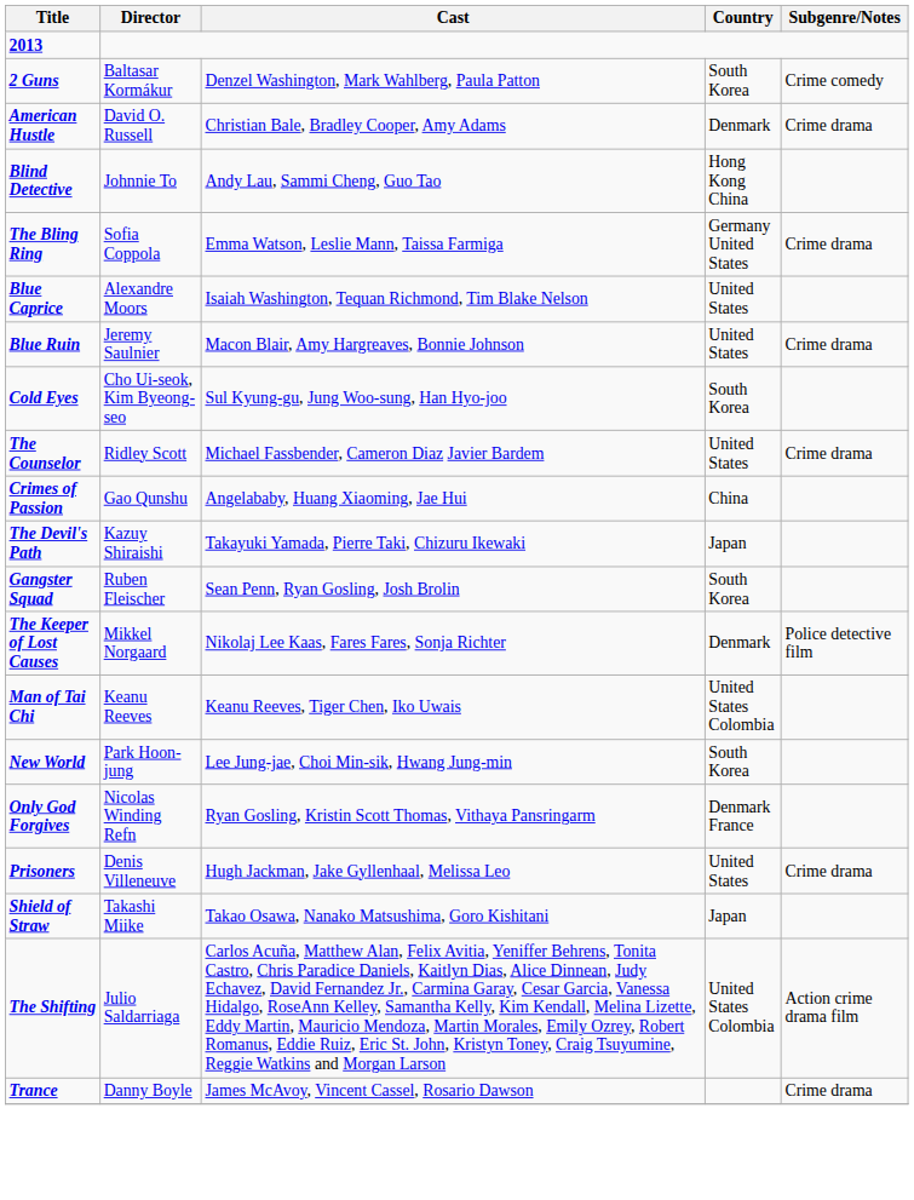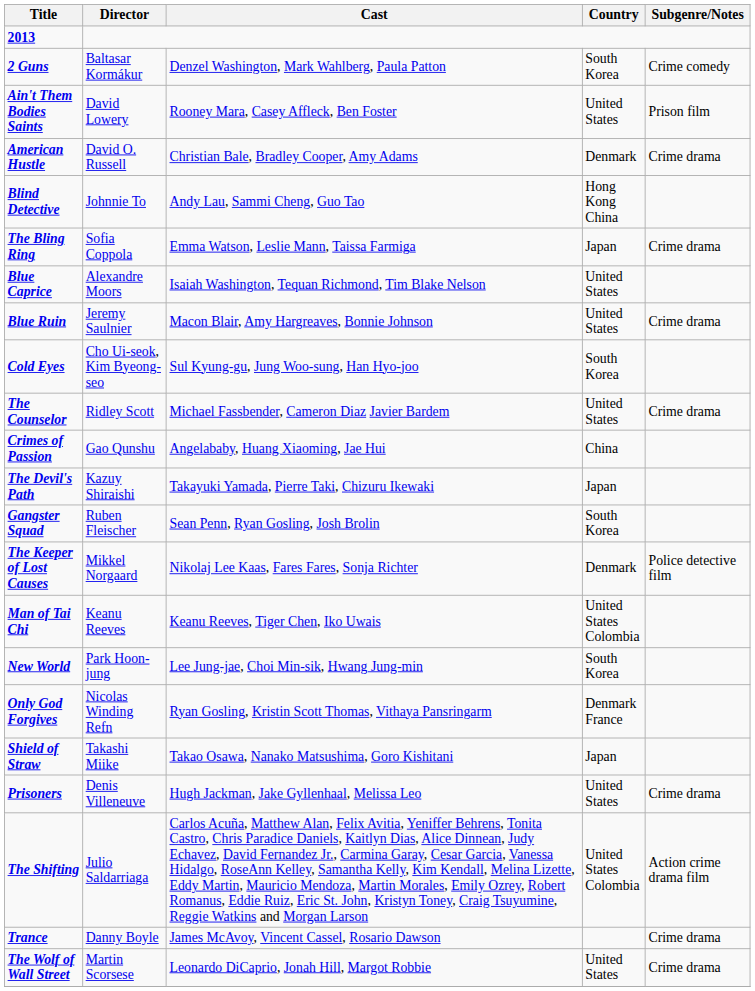 <table class="wikitable">
 <tr>
 <th>Title</th>
 <th>Director</th>
 <th>Cast</th>
 <th>Country</th>
 <th>Subgenre/Notes</th>
 </tr>
 <tr>
 <td><strong><a href='#'>2013</a></strong></td>
 </tr>
 <tr>
 <td><strong><em><a href='#'>2 Guns</a></em></strong></td>
 <td><a href='#'>Baltasar Kormákur</a></td>
 <td><a href='#'>Denzel Washington</a>, <a href='#'>Mark Wahlberg</a>, <a href='#'>Paula Patton</a></td>
 <td>South Korea</td>
 <td>Crime comedy</td>
 </tr>
 <tr>
+<td><strong><em><a href='#'>Ain't Them Bodies Saints</a></em></strong></td>
+<td><a href='#'>David Lowery</a></td>
+<td><a href='#'>Rooney Mara</a>, <a href='#'>Casey Affleck</a>, <a href='#'>Ben Foster</a></td>
+<td>United States</td>
+<td>Prison film</td>
+</tr>
+<tr>
 <td><strong><em><a href='#'>American Hustle</a></em></strong></td>
 <td><a href='#'>David O. Russell</a></td>
 <td><a href='#'>Christian Bale</a>, <a href='#'>Bradley Cooper</a>, <a href='#'>Amy Adams</a></td>
 <td>Denmark</td>
 <td>Crime drama</td>
 </tr>
 <tr>
 <td><strong><em><a href='#'>Blind Detective</a></em></strong></td>
 <td><a href='#'>Johnnie To</a></td>
 <td><a href='#'>Andy Lau</a>, <a href='#'>Sammi Cheng</a>, <a href='#'>Guo Tao</a></td>
 <td>Hong Kong<br>China</td>
 <td></td>
 </tr>
 <tr>
 <td><strong><em><a href='#'>The Bling Ring</a></em></strong></td>
 <td><a href='#'>Sofia Coppola</a></td>
 <td><a href='#'>Emma Watson</a>, <a href='#'>Leslie Mann</a>, <a href='#'>Taissa Farmiga</a></td>
-<td>Germany<br>United States</td>
+<td>Japan</td>
 <td>Crime drama</td>
 </tr>
 <tr>
 <td><strong><em><a href='#'>Blue Caprice</a></em></strong></td>
 <td><a href='#'>Alexandre Moors</a></td>
 <td><a href='#'>Isaiah Washington</a>, <a href='#'>Tequan Richmond</a>, <a href='#'>Tim Blake Nelson</a></td>
 <td>United States</td>
 <td></td>
 </tr>
 <tr>
 <td><strong><em><a href='#'>Blue Ruin</a></em></strong></td>
 <td><a href='#'>Jeremy Saulnier</a></td>
 <td><a href='#'>Macon Blair</a>, <a href='#'>Amy Hargreaves</a>, <a href='#'>Bonnie Johnson</a></td>
 <td>United States</td>
 <td>Crime drama</td>
 </tr>
 <tr>
 <td><strong><em><a href='#'>Cold Eyes</a></em></strong></td>
 <td><a href='#'>Cho Ui-seok</a>, <a href='#'>Kim Byeong-seo</a></td>
 <td><a href='#'>Sul Kyung-gu</a>, <a href='#'>Jung Woo-sung</a>, <a href='#'>Han Hyo-joo</a></td>
 <td>South Korea</td>
 <td></td>
 </tr>
 <tr>
 <td><strong><em><a href='#'>The Counselor</a></em></strong></td>
 <td><a href='#'>Ridley Scott</a></td>
 <td><a href='#'>Michael Fassbender</a>, <a href='#'>Cameron Diaz</a> <a href='#'>Javier Bardem</a></td>
 <td>United States</td>
 <td>Crime drama</td>
 </tr>
 <tr>
 <td><strong><em><a href='#'>Crimes of Passion</a></em></strong></td>
 <td><a href='#'>Gao Qunshu</a></td>
 <td><a href='#'>Angelababy</a>, <a href='#'>Huang Xiaoming</a>, <a href='#'>Jae Hui</a></td>
 <td>China</td>
 <td></td>
 </tr>
 <tr>
 <td><strong><em><a href='#'>The Devil's Path</a></em></strong></td>
 <td><a href='#'>Kazuy Shiraishi</a></td>
 <td><a href='#'>Takayuki Yamada</a>, <a href='#'>Pierre Taki</a>, <a href='#'>Chizuru Ikewaki</a></td>
 <td>Japan</td>
 <td></td>
 </tr>
 <tr>
 <td><strong><em><a href='#'>Gangster Squad</a></em></strong></td>
 <td><a href='#'>Ruben Fleischer</a></td>
 <td><a href='#'>Sean Penn</a>, <a href='#'>Ryan Gosling</a>, <a href='#'>Josh Brolin</a></td>
 <td>South Korea</td>
 <td></td>
 </tr>
 <tr>
 <td><strong><em><a href='#'>The Keeper of Lost Causes</a></em></strong></td>
 <td><a href='#'>Mikkel Norgaard</a></td>
 <td><a href='#'>Nikolaj Lee Kaas</a>, <a href='#'>Fares Fares</a>, <a href='#'>Sonja Richter</a></td>
 <td>Denmark</td>
 <td>Police detective film</td>
 </tr>
 <tr>
 <td><strong><em><a href='#'>Man of Tai Chi</a></em></strong></td>
 <td><a href='#'>Keanu Reeves</a></td>
 <td><a href='#'>Keanu Reeves</a>, <a href='#'>Tiger Chen</a>, <a href='#'>Iko Uwais</a></td>
 <td>United States<br>Colombia</td>
 <td></td>
 </tr>
 <tr>
 <td><strong><em><a href='#'>New World</a></em></strong></td>
 <td><a href='#'>Park Hoon-jung</a></td>
 <td><a href='#'>Lee Jung-jae</a>, <a href='#'>Choi Min-sik</a>, <a href='#'>Hwang Jung-min</a></td>
 <td>South Korea</td>
 <td></td>
 </tr>
 <tr>
 <td><strong><em><a href='#'>Only God Forgives</a></em></strong></td>
 <td><a href='#'>Nicolas Winding Refn</a></td>
 <td><a href='#'>Ryan Gosling</a>, <a href='#'>Kristin Scott Thomas</a>, <a href='#'>Vithaya Pansringarm</a></td>
 <td>Denmark<br>France</td>
 <td></td>
 </tr>
 <tr>
+<td><strong><em><a href='#'>Shield of Straw</a></em></strong></td>
+<td><a href='#'>Takashi Miike</a></td>
+<td><a href='#'>Takao Osawa</a>, <a href='#'>Nanako Matsushima</a>, <a href='#'>Goro Kishitani</a></td>
+<td>Japan</td>
+<td></td>
+</tr>
+<tr>
 <td><strong><em><a href='#'>Prisoners</a></em></strong></td>
 <td><a href='#'>Denis Villeneuve</a></td>
 <td><a href='#'>Hugh Jackman</a>, <a href='#'>Jake Gyllenhaal</a>, <a href='#'>Melissa Leo</a></td>
 <td>United States</td>
 <td>Crime drama</td>
-</tr>
-<tr>
-<td><strong><em><a href='#'>Shield of Straw</a></em></strong></td>
-<td><a href='#'>Takashi Miike</a></td>
-<td><a href='#'>Takao Osawa</a>, <a href='#'>Nanako Matsushima</a>, <a href='#'>Goro Kishitani</a></td>
-<td>Japan</td>
-<td></td>
 </tr>
 <tr>
 <td><strong><em><a href='#'>The Shifting</a></em></strong></td>
 <td><a href='#'>Julio Saldarriaga</a></td>
 <td><a href='#'>Carlos Acuña</a>, <a href='#'>Matthew Alan</a>, <a href='#'>Felix Avitia</a>, <a href='#'>Yeniffer Behrens</a>, <a href='#'>Tonita Castro</a>, <a href='#'>Chris Paradice Daniels</a>, <a href='#'>Kaitlyn Dias</a>, <a href='#'>Alice Dinnean</a>, <a href='#'>Judy Echavez</a>, <a href='#'>David Fernandez Jr.</a>, <a href='#'>Carmina Garay</a>, <a href='#'>Cesar Garcia</a>, <a href='#'>Vanessa Hidalgo</a>, <a href='#'>RoseAnn Kelley</a>, <a href='#'>Samantha Kelly</a>, <a href='#'>Kim Kendall</a>, <a href='#'>Melina Lizette</a>, <a href='#'>Eddy Martin</a>, <a href='#'>Mauricio Mendoza</a>, <a href='#'>Martin Morales</a>, <a href='#'>Emily Ozrey</a>, <a href='#'>Robert Romanus</a>, <a href='#'>Eddie Ruiz</a>, <a href='#'>Eric St. John</a>, <a href='#'>Kristyn Toney</a>, <a href='#'>Craig Tsuyumine</a>, <a href='#'>Reggie Watkins</a> and <a href='#'>Morgan Larson</a></td>
 <td>United States<br>Colombia</td>
 <td>Action crime drama film</td>
 </tr>
 <tr>
 <td><strong><em><a href='#'>Trance</a></em></strong></td>
 <td><a href='#'>Danny Boyle</a></td>
 <td><a href='#'>James McAvoy</a>, <a href='#'>Vincent Cassel</a>, <a href='#'>Rosario Dawson</a></td>
 <td></td>
 <td>Crime drama</td>
 </tr>
 <tr>
+<td><strong><em><a href='#'>The Wolf of Wall Street</a></em></strong></td>
+<td><a href='#'>Martin Scorsese</a></td>
+<td><a href='#'>Leonardo DiCaprio</a>, <a href='#'>Jonah Hill</a>, <a href='#'>Margot Robbie</a></td>
+<td>United States</td>
+<td>Crime drama</td>
+</tr>
+<tr>
 </tr>
 </table>
